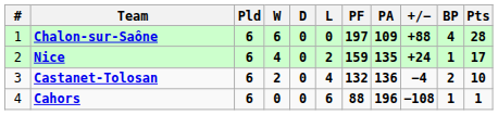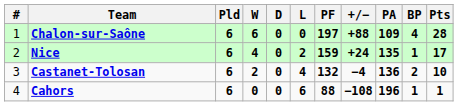 <table class="wikitable" style="text-align: center;">
 <tr>
 <th width="20">#</th>
 <th width="200">Team</th>
 <th width="20">Pld</th>
 <th width="20">W</th>
 <th width="20">D</th>
 <th width="20">L</th>
 <th width="20">PF</th>
+<th width="25">+/−</th>
 <th width="20">PA</th>
-<th width="25">+/−</th>
 <th width="20">BP</th>
 <th width="20">Pts</th>
 </tr>
 <tr bgcolor=#ccffcc align=center>
 <td>1</td>
 <td align=left><strong><a href='#'>Chalon-sur-Saône</a></strong></td>
 <td><strong>6</strong></td>
 <td><strong>6</strong></td>
 <td><strong>0</strong></td>
 <td><strong>0</strong></td>
 <td><strong>197</strong></td>
+<td><strong>+88</strong></td>
 <td><strong>109</strong></td>
-<td><strong>+88</strong></td>
 <td><strong>4</strong></td>
 <td><strong>28</strong></td>
 </tr>
 <tr bgcolor=#ccffcc align=center>
 <td>2</td>
 <td align=left><strong><a href='#'>Nice</a></strong></td>
 <td><strong>6</strong></td>
 <td><strong>4</strong></td>
 <td><strong>0</strong></td>
 <td><strong>2</strong></td>
 <td><strong>159</strong></td>
+<td><strong>+24</strong></td>
 <td><strong>135</strong></td>
-<td><strong>+24</strong></td>
 <td><strong>1</strong></td>
 <td><strong>17</strong></td>
 </tr>
 <tr align=center>
 <td>3</td>
 <td align=left><strong><a href='#'>Castanet-Tolosan</a></strong></td>
 <td><strong>6</strong></td>
 <td><strong>2</strong></td>
 <td><strong>0</strong></td>
 <td><strong>4</strong></td>
 <td><strong>132</strong></td>
+<td><strong>−4</strong></td>
 <td><strong>136</strong></td>
-<td><strong>−4</strong></td>
 <td><strong>2</strong></td>
 <td><strong>10</strong></td>
 </tr>
 <tr align=center>
 <td>4</td>
 <td align=left><strong><a href='#'>Cahors</a></strong></td>
 <td><strong>6</strong></td>
 <td><strong>0</strong></td>
 <td><strong>0</strong></td>
 <td><strong>6</strong></td>
 <td><strong>88</strong></td>
+<td><strong>−108</strong></td>
 <td><strong>196</strong></td>
-<td><strong>−108</strong></td>
 <td><strong>1</strong></td>
 <td><strong>1</strong></td>
 </tr>
 </table>
